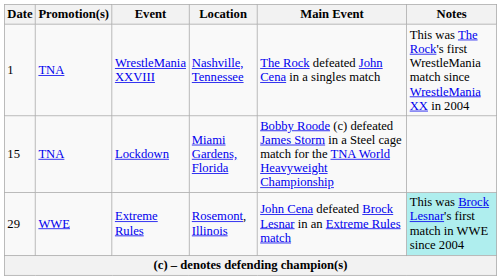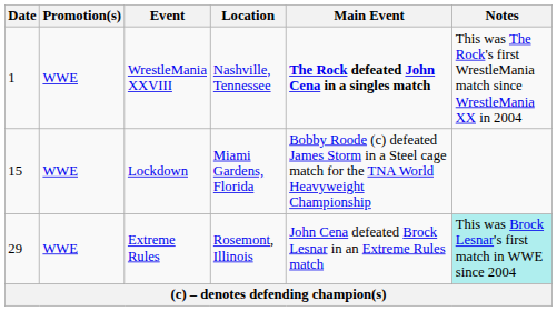 <table class="wikitable" style="width:100%;">
 <tr>
 <th width=5%>Date</th>
 <th width=5%>Promotion(s)</th>
 <th width=15%>Event</th>
 <th width=15%>Location</th>
 <th width=40%>Main Event</th>
 <th width=20%>Notes</th>
 </tr>
 <tr>
 <td>1</td>
-<td><a href='#'>TNA</a></td>
+<td><a href='#'>WWE</a></td>
 <td><a href='#'>WrestleMania XXVIII</a></td>
 <td><a href='#'>Nashville, Tennessee</a></td>
-<td><a href='#'>The Rock</a> defeated <a href='#'>John Cena</a> in a singles match</td>
+<td><strong><a href='#'>The Rock</a> defeated <a href='#'>John Cena</a> in a singles match</strong></td>
 <td>This was <a href='#'>The Rock</a>'s first WrestleMania match since <a href='#'>WrestleMania XX</a> in 2004</td>
 </tr>
 <tr>
 <td>15</td>
-<td><a href='#'>TNA</a></td>
+<td><a href='#'>WWE</a></td>
 <td><a href='#'>Lockdown</a></td>
 <td><a href='#'>Miami Gardens, Florida</a></td>
 <td><a href='#'>Bobby Roode</a> (c) defeated <a href='#'>James Storm</a> in a Steel cage match for the <a href='#'>TNA World Heavyweight Championship</a></td>
 <td></td>
 </tr>
 <tr>
 <td>29</td>
 <td><a href='#'>WWE</a></td>
 <td><a href='#'>Extreme Rules</a></td>
 <td><a href='#'>Rosemont</a>, <a href='#'>Illinois</a></td>
 <td><a href='#'>John Cena</a> defeated <a href='#'>Brock Lesnar</a> in an <a href='#'>Extreme Rules match</a></td>
 <td style="background: paleturquoise;">This was <a href='#'>Brock Lesnar</a>'s first match in WWE since 2004</td>
 </tr>
 <tr>
 <th colspan="6">(c) – denotes defending champion(s)</th>
 </tr>
 </table>
